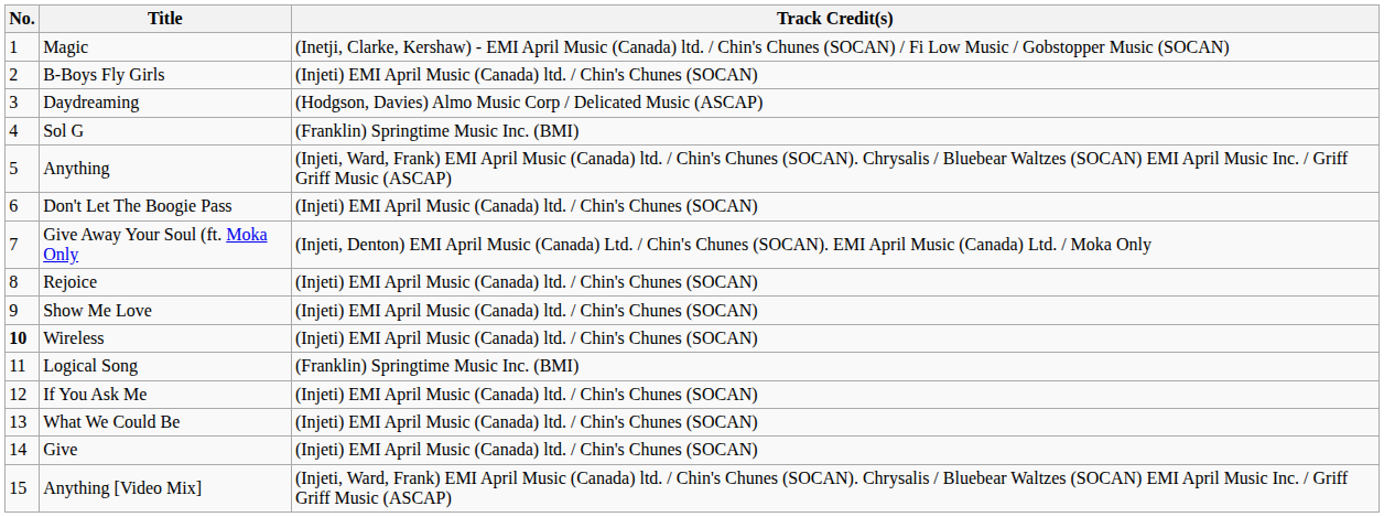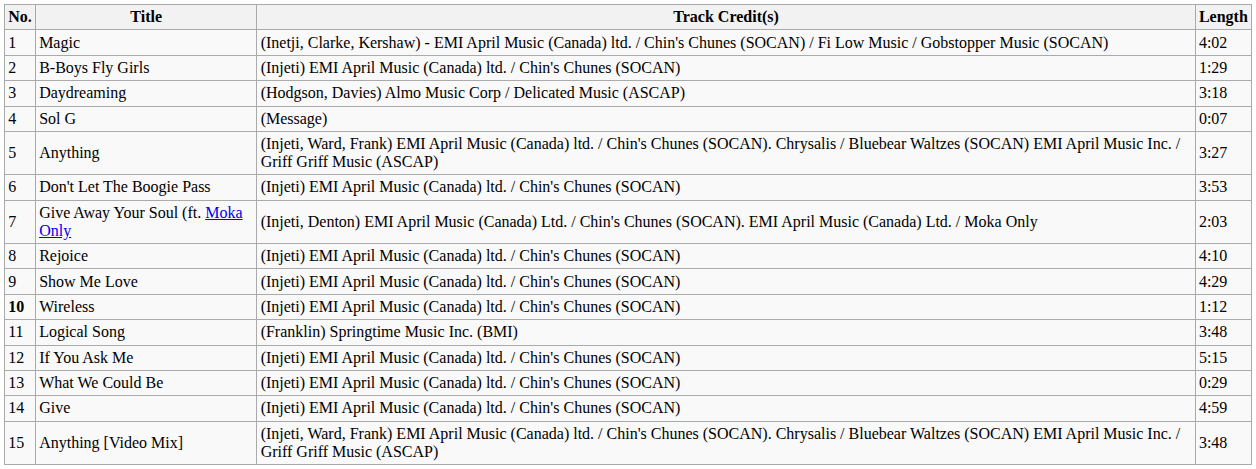 <table class="wikitable">
 <tr>
 <th>No.</th>
 <th>Title</th>
 <th>Track Credit(s)</th>
+<th>Length</th>
 </tr>
 <tr>
 <td>1</td>
 <td>Magic</td>
 <td>(Inetji, Clarke, Kershaw) - EMI April Music (Canada) ltd. /  Chin's Chunes (SOCAN) / Fi Low Music / Gobstopper Music (SOCAN)</td>
+<td>4:02</td>
 </tr>
 <tr>
 <td>2</td>
 <td>B-Boys Fly Girls</td>
 <td>(Injeti) EMI April Music (Canada) ltd. / Chin's Chunes (SOCAN)</td>
+<td>1:29</td>
 </tr>
 <tr>
 <td>3</td>
 <td>Daydreaming</td>
 <td>(Hodgson, Davies) Almo Music Corp / Delicated Music (ASCAP)</td>
+<td>3:18</td>
 </tr>
 <tr>
 <td>4</td>
 <td>Sol G</td>
-<td>(Franklin) Springtime Music Inc. (BMI)</td>
+<td>(Message)</td>
+<td>0:07</td>
 </tr>
 <tr>
 <td>5</td>
 <td>Anything</td>
 <td>(Injeti, Ward, Frank) EMI April Music (Canada) ltd. / Chin's Chunes (SOCAN). Chrysalis / Bluebear Waltzes (SOCAN) EMI April Music Inc. / Griff Griff Music (ASCAP)</td>
+<td>3:27</td>
 </tr>
 <tr>
 <td>6</td>
 <td>Don't Let The Boogie Pass</td>
 <td>(Injeti) EMI April Music (Canada) ltd. / Chin's Chunes (SOCAN)</td>
+<td>3:53</td>
 </tr>
 <tr>
 <td>7</td>
 <td>Give Away Your Soul (ft. <a href='#'>Moka Only</a></td>
 <td>(Injeti, Denton) EMI April Music (Canada) Ltd. / Chin's Chunes (SOCAN). EMI April Music (Canada) Ltd. / Moka Only</td>
+<td>2:03</td>
 </tr>
 <tr>
 <td>8</td>
 <td>Rejoice</td>
 <td>(Injeti) EMI April Music (Canada) ltd. / Chin's Chunes (SOCAN)</td>
+<td>4:10</td>
 </tr>
 <tr>
 <td>9</td>
 <td>Show Me Love</td>
 <td>(Injeti) EMI April Music (Canada) ltd. / Chin's Chunes (SOCAN)</td>
+<td>4:29</td>
 </tr>
 <tr>
 <td><strong>10</strong></td>
 <td>Wireless</td>
 <td>(Injeti) EMI April Music (Canada) ltd. / Chin's Chunes (SOCAN)</td>
+<td>1:12</td>
 </tr>
 <tr>
 <td>11</td>
 <td>Logical Song</td>
 <td>(Franklin) Springtime Music Inc. (BMI)</td>
+<td>3:48</td>
 </tr>
 <tr>
 <td>12</td>
 <td>If You Ask Me</td>
 <td>(Injeti) EMI April Music (Canada) ltd. / Chin's Chunes (SOCAN)</td>
+<td>5:15</td>
 </tr>
 <tr>
 <td>13</td>
 <td>What We Could Be</td>
 <td>(Injeti) EMI April Music (Canada) ltd. / Chin's Chunes (SOCAN)</td>
+<td>0:29</td>
 </tr>
 <tr>
 <td>14</td>
 <td>Give</td>
 <td>(Injeti) EMI April Music (Canada) ltd. / Chin's Chunes (SOCAN)</td>
+<td>4:59</td>
 </tr>
 <tr>
 <td>15</td>
 <td>Anything [Video Mix]</td>
 <td>(Injeti, Ward, Frank) EMI April Music (Canada) ltd. / Chin's Chunes (SOCAN). Chrysalis / Bluebear Waltzes (SOCAN) EMI April Music Inc. / Griff Griff Music (ASCAP)</td>
+<td>3:48</td>
 </tr>
 </table>
